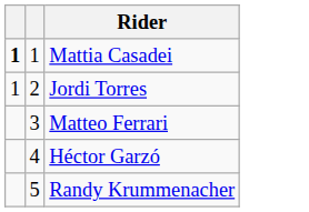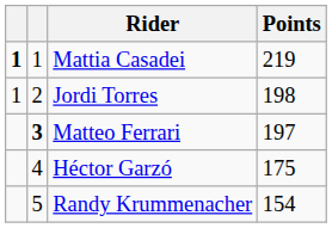 <table class="wikitable" style="font-size: 95%;">
 <tr>
 <th></th>
 <th></th>
 <th>Rider</th>
+<th>Points</th>
 </tr>
 <tr>
 <td><strong> 1</strong></td>
 <td align=center>1</td>
 <td> <a href='#'>Mattia Casadei</a></td>
+<td align=left>219</td>
 </tr>
 <tr>
 <td> 1</td>
 <td align=center>2</td>
 <td> <a href='#'>Jordi Torres</a></td>
+<td align=left>198</td>
 </tr>
 <tr>
 <td></td>
-<td align=center>3</td>
+<td align=center><strong>3</strong></td>
 <td> <a href='#'>Matteo Ferrari</a></td>
+<td align=left>197</td>
 </tr>
 <tr>
 <td></td>
 <td align=center>4</td>
 <td> <a href='#'>Héctor Garzó</a></td>
+<td align=left>175</td>
 </tr>
 <tr>
 <td></td>
 <td align=center>5</td>
 <td> <a href='#'>Randy Krummenacher</a></td>
+<td align=left>154</td>
 </tr>
 </table>
